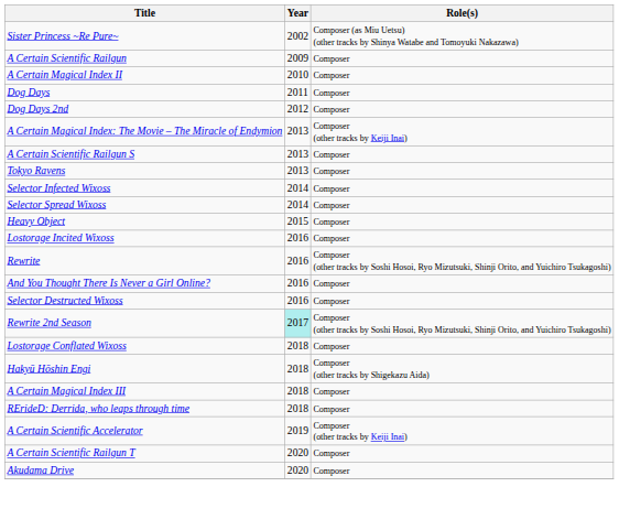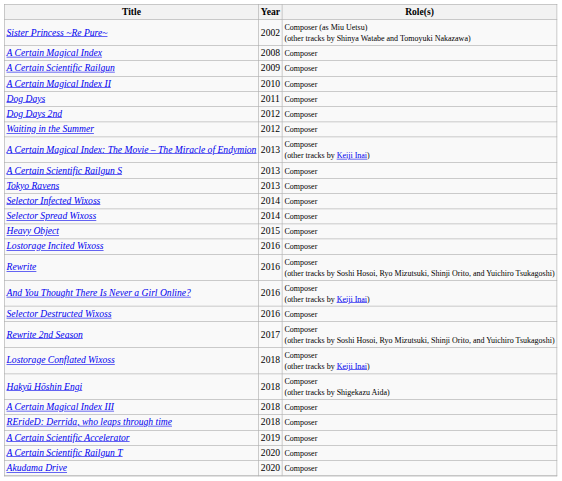 <table class="wikitable">
 <tr>
 <th>Title</th>
 <th>Year</th>
 <th>Role(s)</th>
 </tr>
 <tr>
 <td><em><a href='#'>Sister Princess ~Re Pure~</a></em></td>
 <td>2002</td>
 <td><small>Composer (as Miu Uetsu)<br>(other tracks by Shinya Watabe and Tomoyuki Nakazawa)</small></td>
+</tr>
+<tr>
+<td><em><a href='#'>A Certain Magical Index</a></em></td>
+<td>2008</td>
+<td><small>Composer</small></td>
 </tr>
 <tr>
 <td><em><a href='#'>A Certain Scientific Railgun</a></em></td>
 <td>2009</td>
 <td><small>Composer</small></td>
 </tr>
 <tr>
 <td><em><a href='#'>A Certain Magical Index II</a></em></td>
 <td>2010</td>
 <td><small>Composer</small></td>
 </tr>
 <tr>
 <td><em><a href='#'>Dog Days</a></em></td>
 <td>2011</td>
 <td><small>Composer</small></td>
 </tr>
 <tr>
 <td><em><a href='#'>Dog Days 2nd</a></em></td>
+<td>2012</td>
+<td><small>Composer</small></td>
+</tr>
+<tr>
+<td><em><a href='#'>Waiting in the Summer</a></em></td>
 <td>2012</td>
 <td><small>Composer</small></td>
 </tr>
 <tr>
 <td><em><a href='#'>A Certain Magical Index: The Movie – The Miracle of Endymion</a></em></td>
 <td>2013</td>
 <td><small>Composer<br>(other tracks by <a href='#'>Keiji Inai</a>)</small></td>
 </tr>
 <tr>
 <td><em><a href='#'>A Certain Scientific Railgun S</a></em></td>
 <td>2013</td>
 <td><small>Composer</small></td>
 </tr>
 <tr>
 <td><em><a href='#'>Tokyo Ravens</a></em></td>
 <td>2013</td>
 <td><small>Composer</small></td>
 </tr>
 <tr>
 <td><em><a href='#'>Selector Infected Wixoss</a></em></td>
 <td>2014</td>
 <td><small>Composer</small></td>
 </tr>
 <tr>
 <td><em><a href='#'>Selector Spread Wixoss</a></em></td>
 <td>2014</td>
 <td><small>Composer</small></td>
 </tr>
 <tr>
 <td><em><a href='#'>Heavy Object</a></em></td>
 <td>2015</td>
 <td><small>Composer</small></td>
 </tr>
 <tr>
 <td><em><a href='#'>Lostorage Incited Wixoss</a></em></td>
 <td>2016</td>
 <td><small>Composer</small></td>
 </tr>
 <tr>
 <td><em><a href='#'>Rewrite</a></em></td>
 <td>2016</td>
 <td><small>Composer<br>(other tracks by Soshi Hosoi, Ryo Mizutsuki, Shinji Orito, and Yuichiro Tsukagoshi)</small></td>
 </tr>
 <tr>
 <td><em><a href='#'>And You Thought There Is Never a Girl Online?</a></em></td>
 <td>2016</td>
-<td><small>Composer</small></td>
+<td><small>Composer<br>(other tracks by <a href='#'>Keiji Inai</a>)</small></td>
 </tr>
 <tr>
 <td><em><a href='#'>Selector Destructed Wixoss</a></em></td>
 <td>2016</td>
 <td><small>Composer</small></td>
 </tr>
 <tr>
 <td><em><a href='#'>Rewrite 2nd Season</a></em></td>
-<td style="background: paleturquoise;">2017</td>
+<td>2017</td>
 <td><small>Composer<br>(other tracks by Soshi Hosoi, Ryo Mizutsuki, Shinji Orito, and Yuichiro Tsukagoshi)</small></td>
 </tr>
 <tr>
 <td><em><a href='#'>Lostorage Conflated Wixoss</a></em></td>
 <td>2018</td>
-<td><small>Composer</small></td>
+<td><small>Composer<br>(other tracks by <a href='#'>Keiji Inai</a>)</small></td>
 </tr>
 <tr>
 <td><em><a href='#'>Hakyū Hōshin Engi</a></em></td>
 <td>2018</td>
 <td><small>Composer<br>(other tracks by Shigekazu Aida)</small></td>
 </tr>
 <tr>
 <td><em><a href='#'>A Certain Magical Index III</a></em></td>
 <td>2018</td>
 <td><small>Composer</small></td>
 </tr>
 <tr>
 <td><em><a href='#'>RErideD: Derrida, who leaps through time</a></em></td>
 <td>2018</td>
 <td><small>Composer</small></td>
 </tr>
 <tr>
 <td><em><a href='#'>A Certain Scientific Accelerator</a></em></td>
 <td>2019</td>
-<td><small>Composer<br>(other tracks by <a href='#'>Keiji Inai</a>)</small></td>
+<td><small>Composer</small></td>
 </tr>
 <tr>
 <td><em><a href='#'>A Certain Scientific Railgun T</a></em></td>
 <td>2020</td>
 <td><small>Composer</small></td>
 </tr>
 <tr>
 <td><em><a href='#'>Akudama Drive</a></em></td>
 <td>2020</td>
 <td><small>Composer</small></td>
 </tr>
 <tr>
 </tr>
 </table>
